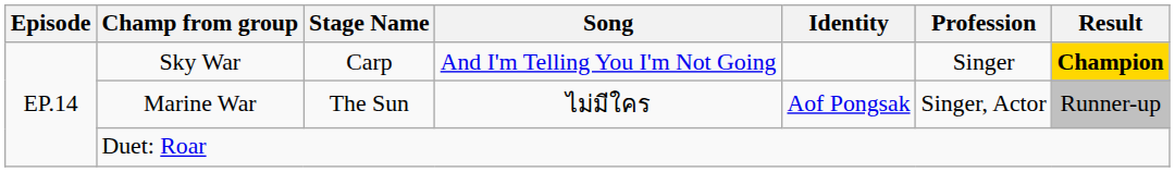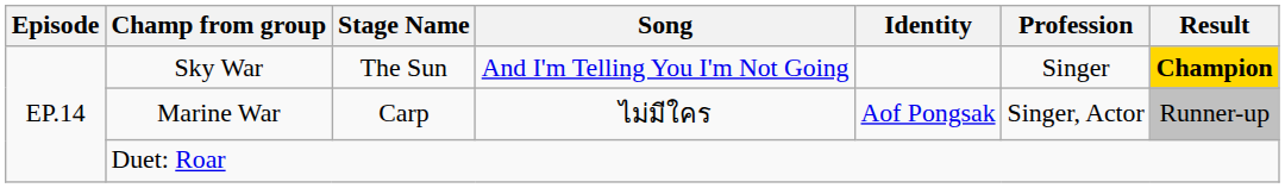 <table class="wikitable">
 <tr>
 <th>Episode</th>
 <th>Champ from group</th>
 <th>Stage Name</th>
 <th>Song</th>
 <th>Identity</th>
 <th>Profession</th>
 <th>Result</th>
 </tr>
 <tr>
 <td rowspan="3" align="center">EP.14</td>
 <td align="center">Sky War</td>
-<td align="center">Carp</td>
+<td align="center">The Sun</td>
 <td align="center"><a href='#'>And I'm Telling You I'm Not Going </a></td>
 <td align="center"></td>
 <td align="center">Singer</td>
 <td style="background:gold;" align="center"><strong>Champion</strong></td>
 </tr>
 <tr>
 <td align="center">Marine War</td>
-<td align="center">The Sun</td>
+<td align="center">Carp</td>
 <td align="center">ไม่มีใคร</td>
 <td align="center"><a href='#'>Aof Pongsak</a></td>
 <td align="center">Singer, Actor</td>
 <td style="background:silver;" align="center">Runner-up</td>
 </tr>
 <tr>
 <td colspan="6">Duet: <a href='#'>Roar</a></td>
 </tr>
 </table>
